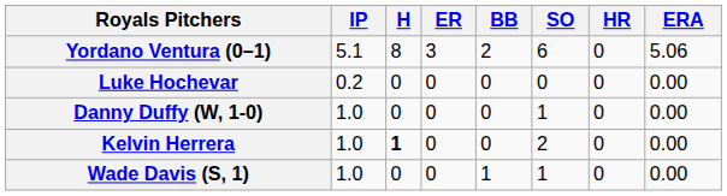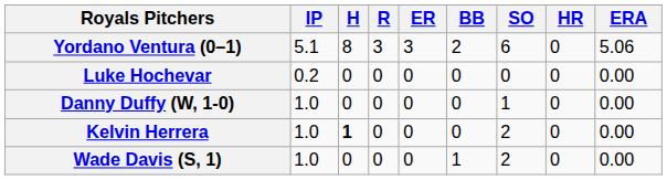 <table class="wikitable" style=width:590px;>
 <tr>
 <th>Royals Pitchers</th>
 <th><a href='#'>IP</a></th>
 <th><a href='#'>H</a></th>
+<th><a href='#'>R</a></th>
 <th><a href='#'>ER</a></th>
 <th><a href='#'>BB</a></th>
 <th><a href='#'>SO</a></th>
 <th><a href='#'>HR</a></th>
 <th><a href='#'>ERA</a></th>
 </tr>
 <tr>
 <th><a href='#'>Yordano Ventura</a> (0–1)</th>
 <td>5.1</td>
 <td>8</td>
+<td>3</td>
 <td>3</td>
 <td>2</td>
 <td>6</td>
 <td>0</td>
 <td>5.06</td>
 </tr>
 <tr>
 <th><a href='#'>Luke Hochevar</a></th>
 <td>0.2</td>
 <td>0</td>
 <td>0</td>
 <td>0</td>
 <td>0</td>
 <td>0</td>
+<td>0</td>
 <td>0.00</td>
 </tr>
 <tr>
 <th><a href='#'>Danny Duffy</a> (W, 1-0)</th>
 <td>1.0</td>
+<td>0</td>
 <td>0</td>
 <td>0</td>
 <td>0</td>
 <td>1</td>
 <td>0</td>
 <td>0.00</td>
 </tr>
 <tr>
 <th><a href='#'>Kelvin Herrera</a></th>
 <td>1.0</td>
 <td><strong>1</strong></td>
 <td>0</td>
 <td>0</td>
+<td>0</td>
 <td>2</td>
 <td>0</td>
 <td>0.00</td>
 </tr>
 <tr>
 <th><a href='#'>Wade Davis</a> (S, 1)</th>
 <td>1.0</td>
 <td>0</td>
 <td>0</td>
+<td>0</td>
 <td>1</td>
-<td>1</td>
+<td>2</td>
 <td>0</td>
 <td>0.00</td>
 </tr>
 </table>
